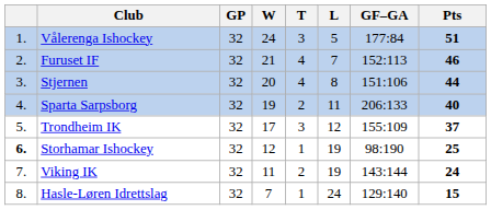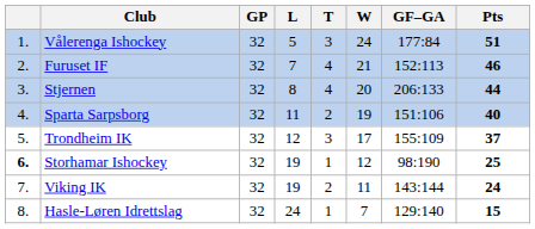 <table class="wikitable">
 <tr>
 <th width="30"></th>
 <th width="200">Club</th>
 <th width="30">GP</th>
+<th width="30">L</th>
+<th width="30">T</th>
 <th width="30">W</th>
-<th width="30">T</th>
-<th width="30">L</th>
 <th width="70">GF–GA</th>
 <th width="70">Pts</th>
 </tr>
 <tr bgcolor="#BCD2EE" align="center">
 <td>1.</td>
 <td align="left"><a href='#'>Vålerenga Ishockey</a></td>
 <td>32</td>
+<td>5</td>
+<td>3</td>
 <td>24</td>
-<td>3</td>
-<td>5</td>
 <td>177:84</td>
 <td><strong>51</strong></td>
 </tr>
 <tr bgcolor="#BCD2EE" align="center">
 <td>2.</td>
 <td align="left"><a href='#'>Furuset IF</a></td>
 <td>32</td>
+<td>7</td>
+<td>4</td>
 <td>21</td>
-<td>4</td>
-<td>7</td>
 <td>152:113</td>
 <td><strong>46</strong></td>
 </tr>
 <tr bgcolor="#BCD2EE" align="center">
 <td>3.</td>
 <td align="left"><a href='#'>Stjernen</a></td>
 <td>32</td>
+<td>8</td>
+<td>4</td>
 <td>20</td>
-<td>4</td>
-<td>8</td>
-<td>151:106</td>
+<td>206:133</td>
 <td><strong>44</strong></td>
 </tr>
 <tr bgcolor="#BCD2EE" align="center">
 <td>4.</td>
 <td align="left"><a href='#'>Sparta Sarpsborg</a></td>
 <td>32</td>
+<td>11</td>
+<td>2</td>
 <td>19</td>
-<td>2</td>
-<td>11</td>
-<td>206:133</td>
+<td>151:106</td>
 <td><strong>40</strong></td>
 </tr>
 <tr bgcolor="#FFFFFF" align="center">
 <td>5.</td>
 <td align="left"><a href='#'>Trondheim IK</a></td>
 <td>32</td>
+<td>12</td>
+<td>3</td>
 <td>17</td>
-<td>3</td>
-<td>12</td>
 <td>155:109</td>
 <td><strong>37</strong></td>
 </tr>
 <tr bgcolor="#FFFFFF" align="center">
 <td><strong>6.</strong></td>
 <td align="left"><a href='#'>Storhamar Ishockey</a></td>
 <td>32</td>
+<td>19</td>
+<td>1</td>
 <td>12</td>
-<td>1</td>
-<td>19</td>
 <td>98:190</td>
 <td><strong>25</strong></td>
 </tr>
 <tr bgcolor="#FFFFFF" align="center">
 <td>7.</td>
 <td align="left"><a href='#'>Viking IK</a></td>
 <td>32</td>
+<td>19</td>
+<td>2</td>
 <td>11</td>
-<td>2</td>
-<td>19</td>
 <td>143:144</td>
 <td><strong>24</strong></td>
 </tr>
 <tr bgcolor="#FFFFFF" align="center">
 <td>8.</td>
 <td align="left"><a href='#'>Hasle-Løren Idrettslag</a></td>
 <td>32</td>
+<td>24</td>
+<td>1</td>
 <td>7</td>
-<td>1</td>
-<td>24</td>
 <td>129:140</td>
 <td><strong>15</strong></td>
 </tr>
 </table>
